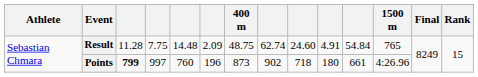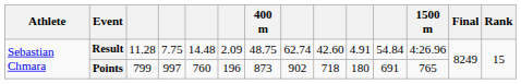 <table class="wikitable" style="font-size:90%">
 <tr>
 <th>Athlete</th>
 <th>Event</th>
 <th></th>
 <th></th>
 <th></th>
 <th></th>
 <th>400 m</th>
 <th></th>
 <th></th>
 <th></th>
 <th></th>
 <th>1500 m</th>
 <th>Final</th>
 <th>Rank</th>
 </tr>
 <tr align=center>
 <td rowspan=2 align=left><a href='#'>Sebastian Chmara</a></td>
 <th style="font-size:95%">Result</th>
 <td>11.28</td>
 <td>7.75</td>
 <td>14.48</td>
 <td>2.09</td>
 <td>48.75</td>
 <td>62.74</td>
-<td>24.60</td>
+<td>42.60</td>
 <td>4.91</td>
 <td>54.84</td>
-<td>765</td>
+<td>4:26.96</td>
 <td rowspan=2>8249</td>
 <td rowspan=2>15</td>
 </tr>
 <tr align=center>
 <th style="font-size:95%">Points</th>
-<td><strong>799</strong></td>
+<td>799</td>
 <td>997</td>
 <td>760</td>
 <td>196</td>
 <td>873</td>
 <td>902</td>
 <td>718</td>
 <td>180</td>
-<td>661</td>
-<td>4:26.96</td>
+<td>691</td>
+<td>765</td>
 </tr>
 </table>
